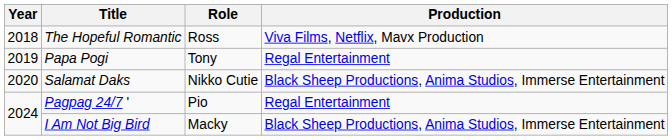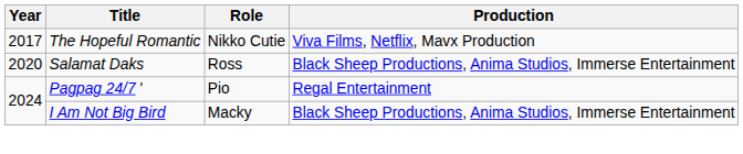 <table class="wikitable sortable">
 <tr>
 <th>Year</th>
 <th>Title</th>
 <th>Role</th>
 <th>Production</th>
 </tr>
 <tr>
-<td>2018</td>
+<td>2017</td>
 <td><em>The Hopeful Romantic</em></td>
-<td>Ross</td>
+<td>Nikko Cutie</td>
 <td><a href='#'>Viva Films</a>, <a href='#'>Netflix</a>, Mavx Production</td>
-</tr>
-<tr>
-<td>2019</td>
-<td><em>Papa Pogi</em></td>
-<td>Tony</td>
-<td><a href='#'>Regal Entertainment</a></td>
 </tr>
 <tr>
 <td>2020</td>
 <td><em>Salamat Daks</em></td>
-<td>Nikko Cutie</td>
+<td>Ross</td>
 <td><a href='#'>Black Sheep Productions</a>, <a href='#'>Anima Studios</a>, Immerse Entertainment</td>
 </tr>
 <tr>
 <td rowspan="2">2024</td>
 <td><em><a href='#'>Pagpag 24/7</a></em> '</td>
 <td>Pio</td>
 <td><a href='#'>Regal Entertainment</a></td>
 </tr>
 <tr>
 <td><em><a href='#'>I Am Not Big Bird</a></em></td>
 <td>Macky</td>
 <td><a href='#'>Black Sheep Productions</a>, <a href='#'>Anima Studios</a>, Immerse Entertainment</td>
 </tr>
 </table>
